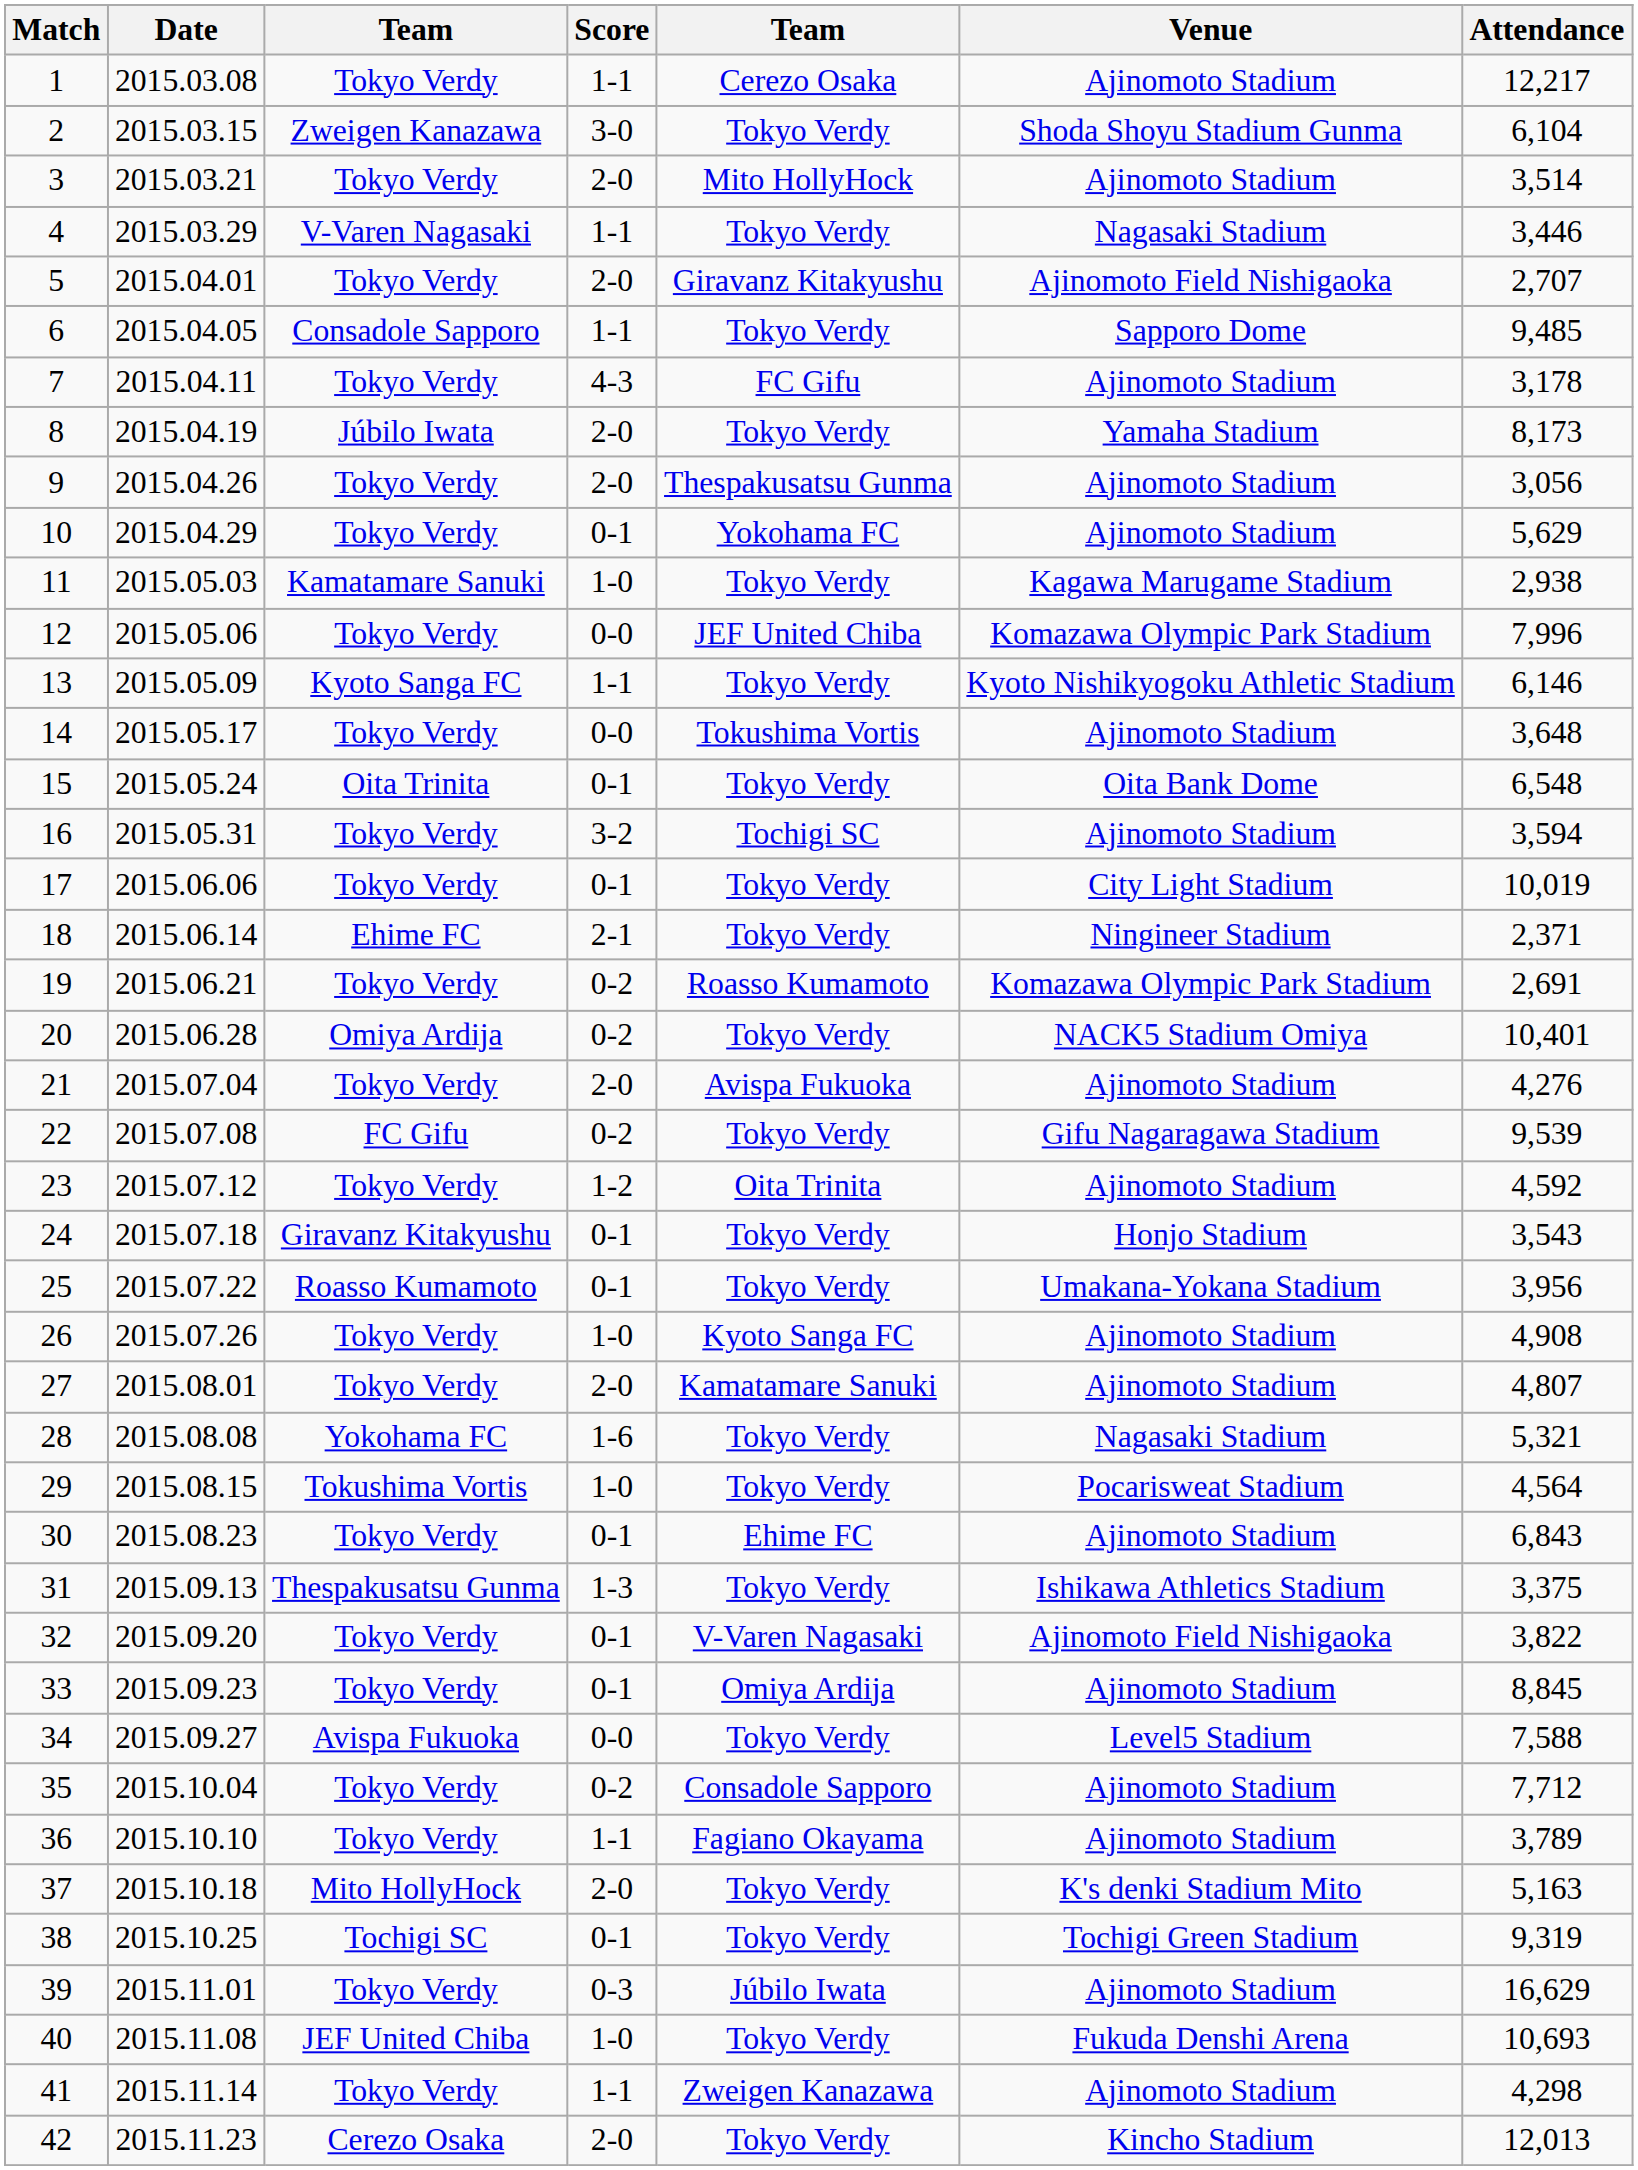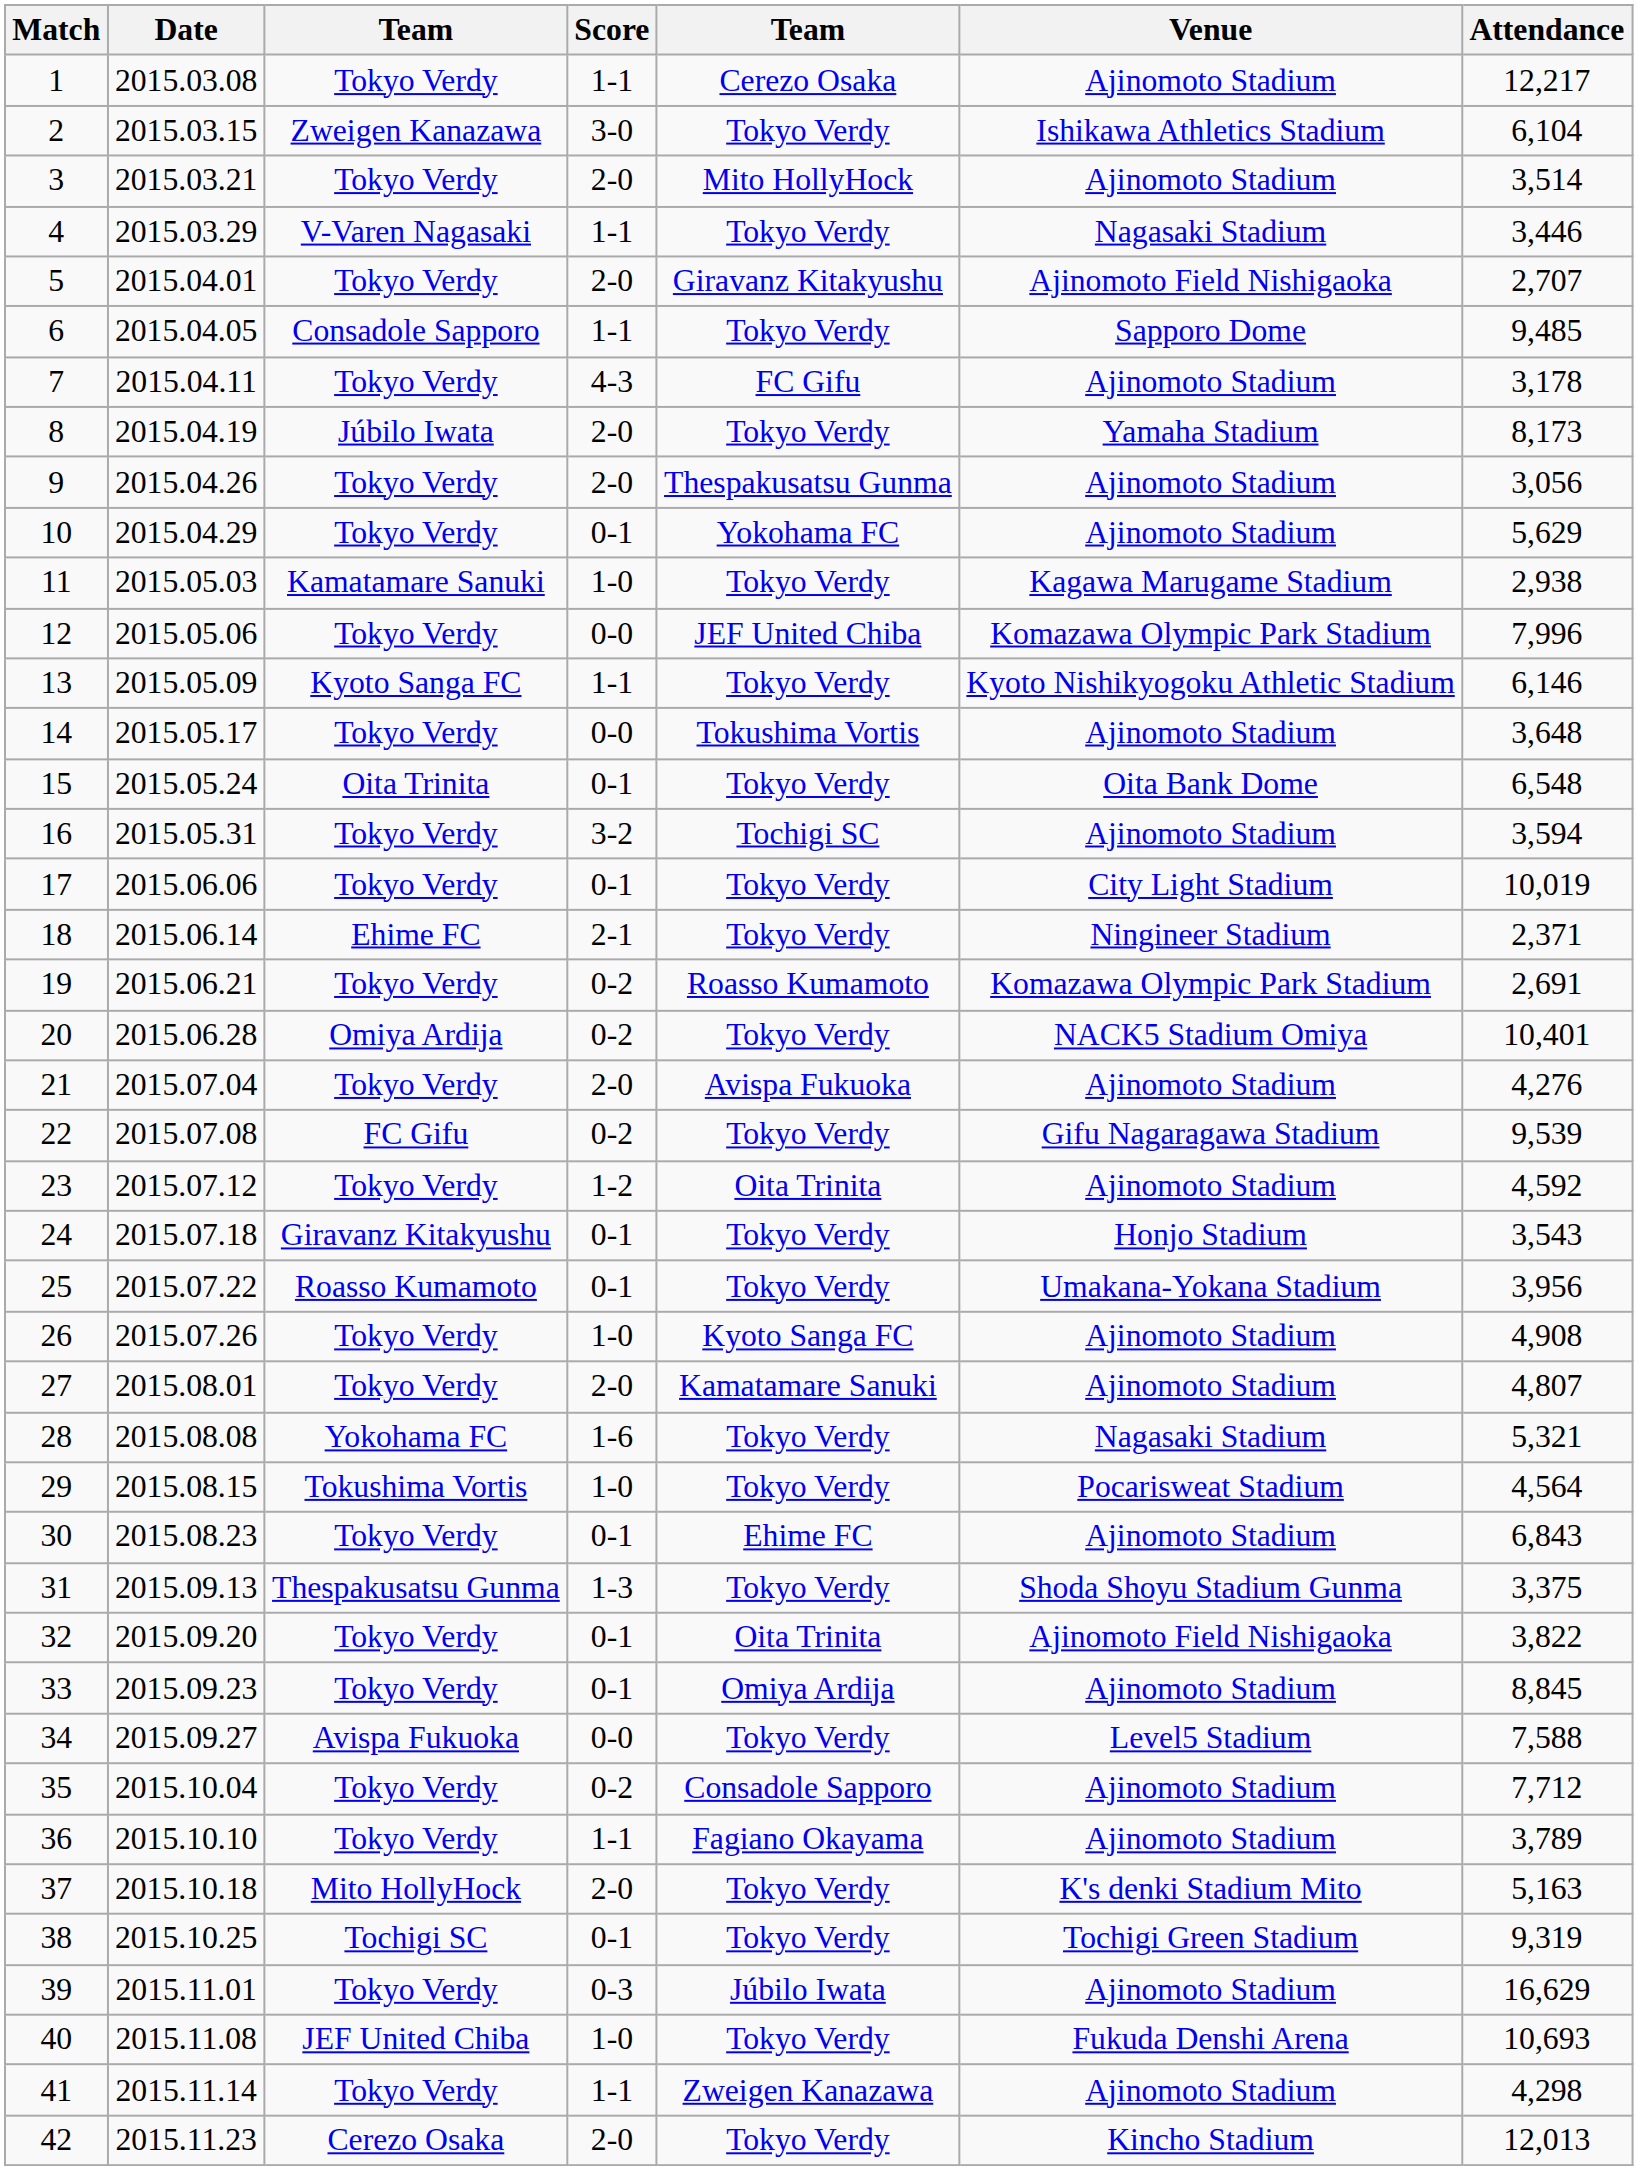 <table class="wikitable" style="text-align:center;">
 <tr>
 <th>Match</th>
 <th>Date</th>
 <th>Team</th>
 <th>Score</th>
 <th>Team</th>
 <th>Venue</th>
 <th>Attendance</th>
 </tr>
 <tr>
 <td>1</td>
 <td>2015.03.08</td>
 <td><a href='#'>Tokyo Verdy</a></td>
 <td>1-1</td>
 <td><a href='#'>Cerezo Osaka</a></td>
 <td><a href='#'>Ajinomoto Stadium</a></td>
 <td>12,217</td>
 </tr>
 <tr>
 <td>2</td>
 <td>2015.03.15</td>
 <td><a href='#'>Zweigen Kanazawa</a></td>
 <td>3-0</td>
 <td><a href='#'>Tokyo Verdy</a></td>
-<td><a href='#'>Shoda Shoyu Stadium Gunma</a></td>
+<td><a href='#'>Ishikawa Athletics Stadium</a></td>
 <td>6,104</td>
 </tr>
 <tr>
 <td>3</td>
 <td>2015.03.21</td>
 <td><a href='#'>Tokyo Verdy</a></td>
 <td>2-0</td>
 <td><a href='#'>Mito HollyHock</a></td>
 <td><a href='#'>Ajinomoto Stadium</a></td>
 <td>3,514</td>
 </tr>
 <tr>
 <td>4</td>
 <td>2015.03.29</td>
 <td><a href='#'>V-Varen Nagasaki</a></td>
 <td>1-1</td>
 <td><a href='#'>Tokyo Verdy</a></td>
 <td><a href='#'>Nagasaki Stadium</a></td>
 <td>3,446</td>
 </tr>
 <tr>
 <td>5</td>
 <td>2015.04.01</td>
 <td><a href='#'>Tokyo Verdy</a></td>
 <td>2-0</td>
 <td><a href='#'>Giravanz Kitakyushu</a></td>
 <td><a href='#'>Ajinomoto Field Nishigaoka</a></td>
 <td>2,707</td>
 </tr>
 <tr>
 <td>6</td>
 <td>2015.04.05</td>
 <td><a href='#'>Consadole Sapporo</a></td>
 <td>1-1</td>
 <td><a href='#'>Tokyo Verdy</a></td>
 <td><a href='#'>Sapporo Dome</a></td>
 <td>9,485</td>
 </tr>
 <tr>
 <td>7</td>
 <td>2015.04.11</td>
 <td><a href='#'>Tokyo Verdy</a></td>
 <td>4-3</td>
 <td><a href='#'>FC Gifu</a></td>
 <td><a href='#'>Ajinomoto Stadium</a></td>
 <td>3,178</td>
 </tr>
 <tr>
 <td>8</td>
 <td>2015.04.19</td>
 <td><a href='#'>Júbilo Iwata</a></td>
 <td>2-0</td>
 <td><a href='#'>Tokyo Verdy</a></td>
 <td><a href='#'>Yamaha Stadium</a></td>
 <td>8,173</td>
 </tr>
 <tr>
 <td>9</td>
 <td>2015.04.26</td>
 <td><a href='#'>Tokyo Verdy</a></td>
 <td>2-0</td>
 <td><a href='#'>Thespakusatsu Gunma</a></td>
 <td><a href='#'>Ajinomoto Stadium</a></td>
 <td>3,056</td>
 </tr>
 <tr>
 <td>10</td>
 <td>2015.04.29</td>
 <td><a href='#'>Tokyo Verdy</a></td>
 <td>0-1</td>
 <td><a href='#'>Yokohama FC</a></td>
 <td><a href='#'>Ajinomoto Stadium</a></td>
 <td>5,629</td>
 </tr>
 <tr>
 <td>11</td>
 <td>2015.05.03</td>
 <td><a href='#'>Kamatamare Sanuki</a></td>
 <td>1-0</td>
 <td><a href='#'>Tokyo Verdy</a></td>
 <td><a href='#'>Kagawa Marugame Stadium</a></td>
 <td>2,938</td>
 </tr>
 <tr>
 <td>12</td>
 <td>2015.05.06</td>
 <td><a href='#'>Tokyo Verdy</a></td>
 <td>0-0</td>
 <td><a href='#'>JEF United Chiba</a></td>
 <td><a href='#'>Komazawa Olympic Park Stadium</a></td>
 <td>7,996</td>
 </tr>
 <tr>
 <td>13</td>
 <td>2015.05.09</td>
 <td><a href='#'>Kyoto Sanga FC</a></td>
 <td>1-1</td>
 <td><a href='#'>Tokyo Verdy</a></td>
 <td><a href='#'>Kyoto Nishikyogoku Athletic Stadium</a></td>
 <td>6,146</td>
 </tr>
 <tr>
 <td>14</td>
 <td>2015.05.17</td>
 <td><a href='#'>Tokyo Verdy</a></td>
 <td>0-0</td>
 <td><a href='#'>Tokushima Vortis</a></td>
 <td><a href='#'>Ajinomoto Stadium</a></td>
 <td>3,648</td>
 </tr>
 <tr>
 <td>15</td>
 <td>2015.05.24</td>
 <td><a href='#'>Oita Trinita</a></td>
 <td>0-1</td>
 <td><a href='#'>Tokyo Verdy</a></td>
 <td><a href='#'>Oita Bank Dome</a></td>
 <td>6,548</td>
 </tr>
 <tr>
 <td>16</td>
 <td>2015.05.31</td>
 <td><a href='#'>Tokyo Verdy</a></td>
 <td>3-2</td>
 <td><a href='#'>Tochigi SC</a></td>
 <td><a href='#'>Ajinomoto Stadium</a></td>
 <td>3,594</td>
 </tr>
 <tr>
 <td>17</td>
 <td>2015.06.06</td>
 <td><a href='#'>Tokyo Verdy</a></td>
 <td>0-1</td>
 <td><a href='#'>Tokyo Verdy</a></td>
 <td><a href='#'>City Light Stadium</a></td>
 <td>10,019</td>
 </tr>
 <tr>
 <td>18</td>
 <td>2015.06.14</td>
 <td><a href='#'>Ehime FC</a></td>
 <td>2-1</td>
 <td><a href='#'>Tokyo Verdy</a></td>
 <td><a href='#'>Ningineer Stadium</a></td>
 <td>2,371</td>
 </tr>
 <tr>
 <td>19</td>
 <td>2015.06.21</td>
 <td><a href='#'>Tokyo Verdy</a></td>
 <td>0-2</td>
 <td><a href='#'>Roasso Kumamoto</a></td>
 <td><a href='#'>Komazawa Olympic Park Stadium</a></td>
 <td>2,691</td>
 </tr>
 <tr>
 <td>20</td>
 <td>2015.06.28</td>
 <td><a href='#'>Omiya Ardija</a></td>
 <td>0-2</td>
 <td><a href='#'>Tokyo Verdy</a></td>
 <td><a href='#'>NACK5 Stadium Omiya</a></td>
 <td>10,401</td>
 </tr>
 <tr>
 <td>21</td>
 <td>2015.07.04</td>
 <td><a href='#'>Tokyo Verdy</a></td>
 <td>2-0</td>
 <td><a href='#'>Avispa Fukuoka</a></td>
 <td><a href='#'>Ajinomoto Stadium</a></td>
 <td>4,276</td>
 </tr>
 <tr>
 <td>22</td>
 <td>2015.07.08</td>
 <td><a href='#'>FC Gifu</a></td>
 <td>0-2</td>
 <td><a href='#'>Tokyo Verdy</a></td>
 <td><a href='#'>Gifu Nagaragawa Stadium</a></td>
 <td>9,539</td>
 </tr>
 <tr>
 <td>23</td>
 <td>2015.07.12</td>
 <td><a href='#'>Tokyo Verdy</a></td>
 <td>1-2</td>
 <td><a href='#'>Oita Trinita</a></td>
 <td><a href='#'>Ajinomoto Stadium</a></td>
 <td>4,592</td>
 </tr>
 <tr>
 <td>24</td>
 <td>2015.07.18</td>
 <td><a href='#'>Giravanz Kitakyushu</a></td>
 <td>0-1</td>
 <td><a href='#'>Tokyo Verdy</a></td>
 <td><a href='#'>Honjo Stadium</a></td>
 <td>3,543</td>
 </tr>
 <tr>
 <td>25</td>
 <td>2015.07.22</td>
 <td><a href='#'>Roasso Kumamoto</a></td>
 <td>0-1</td>
 <td><a href='#'>Tokyo Verdy</a></td>
 <td><a href='#'>Umakana-Yokana Stadium</a></td>
 <td>3,956</td>
 </tr>
 <tr>
 <td>26</td>
 <td>2015.07.26</td>
 <td><a href='#'>Tokyo Verdy</a></td>
 <td>1-0</td>
 <td><a href='#'>Kyoto Sanga FC</a></td>
 <td><a href='#'>Ajinomoto Stadium</a></td>
 <td>4,908</td>
 </tr>
 <tr>
 <td>27</td>
 <td>2015.08.01</td>
 <td><a href='#'>Tokyo Verdy</a></td>
 <td>2-0</td>
 <td><a href='#'>Kamatamare Sanuki</a></td>
 <td><a href='#'>Ajinomoto Stadium</a></td>
 <td>4,807</td>
 </tr>
 <tr>
 <td>28</td>
 <td>2015.08.08</td>
 <td><a href='#'>Yokohama FC</a></td>
 <td>1-6</td>
 <td><a href='#'>Tokyo Verdy</a></td>
 <td><a href='#'>Nagasaki Stadium</a></td>
 <td>5,321</td>
 </tr>
 <tr>
 <td>29</td>
 <td>2015.08.15</td>
 <td><a href='#'>Tokushima Vortis</a></td>
 <td>1-0</td>
 <td><a href='#'>Tokyo Verdy</a></td>
 <td><a href='#'>Pocarisweat Stadium</a></td>
 <td>4,564</td>
 </tr>
 <tr>
 <td>30</td>
 <td>2015.08.23</td>
 <td><a href='#'>Tokyo Verdy</a></td>
 <td>0-1</td>
 <td><a href='#'>Ehime FC</a></td>
 <td><a href='#'>Ajinomoto Stadium</a></td>
 <td>6,843</td>
 </tr>
 <tr>
 <td>31</td>
 <td>2015.09.13</td>
 <td><a href='#'>Thespakusatsu Gunma</a></td>
 <td>1-3</td>
 <td><a href='#'>Tokyo Verdy</a></td>
-<td><a href='#'>Ishikawa Athletics Stadium</a></td>
+<td><a href='#'>Shoda Shoyu Stadium Gunma</a></td>
 <td>3,375</td>
 </tr>
 <tr>
 <td>32</td>
 <td>2015.09.20</td>
 <td><a href='#'>Tokyo Verdy</a></td>
 <td>0-1</td>
-<td><a href='#'>V-Varen Nagasaki</a></td>
+<td><a href='#'>Oita Trinita</a></td>
 <td><a href='#'>Ajinomoto Field Nishigaoka</a></td>
 <td>3,822</td>
 </tr>
 <tr>
 <td>33</td>
 <td>2015.09.23</td>
 <td><a href='#'>Tokyo Verdy</a></td>
 <td>0-1</td>
 <td><a href='#'>Omiya Ardija</a></td>
 <td><a href='#'>Ajinomoto Stadium</a></td>
 <td>8,845</td>
 </tr>
 <tr>
 <td>34</td>
 <td>2015.09.27</td>
 <td><a href='#'>Avispa Fukuoka</a></td>
 <td>0-0</td>
 <td><a href='#'>Tokyo Verdy</a></td>
 <td><a href='#'>Level5 Stadium</a></td>
 <td>7,588</td>
 </tr>
 <tr>
 <td>35</td>
 <td>2015.10.04</td>
 <td><a href='#'>Tokyo Verdy</a></td>
 <td>0-2</td>
 <td><a href='#'>Consadole Sapporo</a></td>
 <td><a href='#'>Ajinomoto Stadium</a></td>
 <td>7,712</td>
 </tr>
 <tr>
 <td>36</td>
 <td>2015.10.10</td>
 <td><a href='#'>Tokyo Verdy</a></td>
 <td>1-1</td>
 <td><a href='#'>Fagiano Okayama</a></td>
 <td><a href='#'>Ajinomoto Stadium</a></td>
 <td>3,789</td>
 </tr>
 <tr>
 <td>37</td>
 <td>2015.10.18</td>
 <td><a href='#'>Mito HollyHock</a></td>
 <td>2-0</td>
 <td><a href='#'>Tokyo Verdy</a></td>
 <td><a href='#'>K's denki Stadium Mito</a></td>
 <td>5,163</td>
 </tr>
 <tr>
 <td>38</td>
 <td>2015.10.25</td>
 <td><a href='#'>Tochigi SC</a></td>
 <td>0-1</td>
 <td><a href='#'>Tokyo Verdy</a></td>
 <td><a href='#'>Tochigi Green Stadium</a></td>
 <td>9,319</td>
 </tr>
 <tr>
 <td>39</td>
 <td>2015.11.01</td>
 <td><a href='#'>Tokyo Verdy</a></td>
 <td>0-3</td>
 <td><a href='#'>Júbilo Iwata</a></td>
 <td><a href='#'>Ajinomoto Stadium</a></td>
 <td>16,629</td>
 </tr>
 <tr>
 <td>40</td>
 <td>2015.11.08</td>
 <td><a href='#'>JEF United Chiba</a></td>
 <td>1-0</td>
 <td><a href='#'>Tokyo Verdy</a></td>
 <td><a href='#'>Fukuda Denshi Arena</a></td>
 <td>10,693</td>
 </tr>
 <tr>
 <td>41</td>
 <td>2015.11.14</td>
 <td><a href='#'>Tokyo Verdy</a></td>
 <td>1-1</td>
 <td><a href='#'>Zweigen Kanazawa</a></td>
 <td><a href='#'>Ajinomoto Stadium</a></td>
 <td>4,298</td>
 </tr>
 <tr>
 <td>42</td>
 <td>2015.11.23</td>
 <td><a href='#'>Cerezo Osaka</a></td>
 <td>2-0</td>
 <td><a href='#'>Tokyo Verdy</a></td>
 <td><a href='#'>Kincho Stadium</a></td>
 <td>12,013</td>
 </tr>
 </table>
